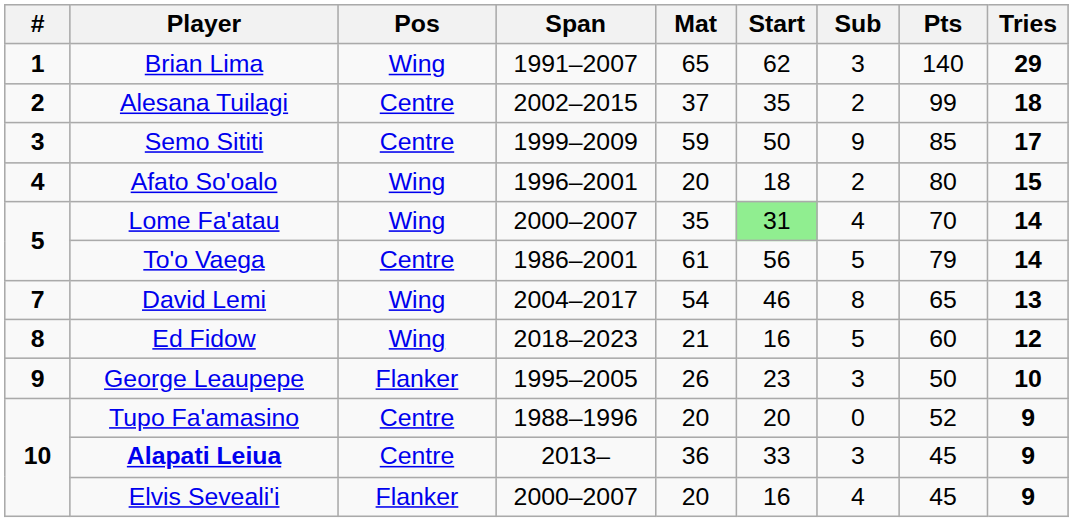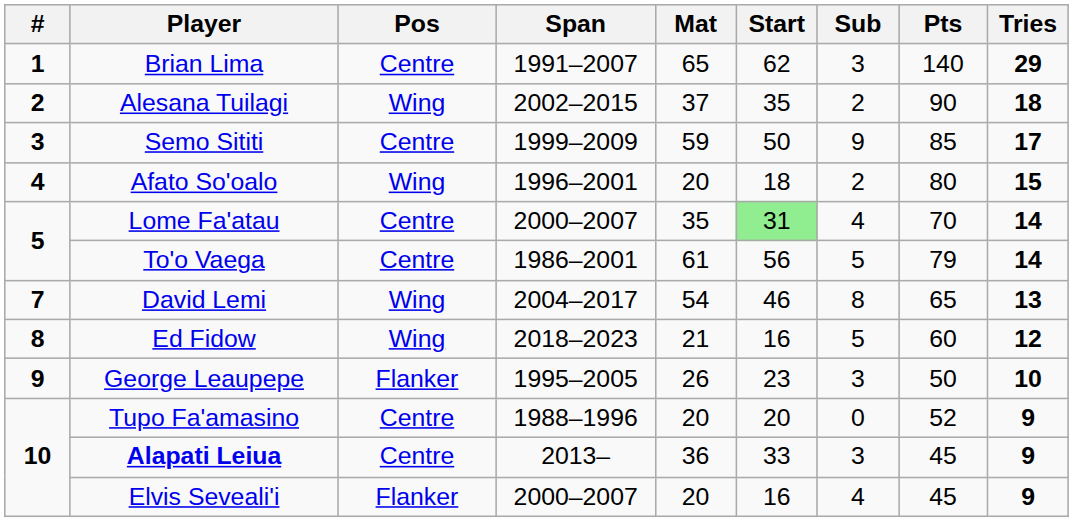 <table class="wikitable" style="font-size:100%; text-align:center;">
 <tr>
 <th style="width:35px;">#</th>
 <th style="width:165px;">Player</th>
 <th style="width:95px;">Pos</th>
 <th style="width:95px;">Span</th>
 <th style="width:45px;">Mat</th>
 <th style="width:45px;">Start</th>
 <th style="width:45px;">Sub</th>
 <th style="width:50px;">Pts</th>
 <th style="width:45px;">Tries</th>
 </tr>
 <tr>
 <td><strong>1</strong></td>
 <td><a href='#'>Brian Lima</a></td>
-<td><a href='#'>Wing</a></td>
+<td><a href='#'>Centre</a></td>
 <td>1991–2007</td>
 <td>65</td>
 <td>62</td>
 <td>3</td>
 <td>140</td>
 <td><strong>29</strong></td>
 </tr>
 <tr>
 <td><strong>2</strong></td>
 <td><a href='#'>Alesana Tuilagi</a></td>
-<td><a href='#'>Centre</a></td>
+<td><a href='#'>Wing</a></td>
 <td>2002–2015</td>
 <td>37</td>
 <td>35</td>
 <td>2</td>
-<td>99</td>
+<td>90</td>
 <td><strong>18</strong></td>
 </tr>
 <tr>
 <td><strong>3</strong></td>
 <td><a href='#'>Semo Sititi</a></td>
 <td><a href='#'>Centre</a></td>
 <td>1999–2009</td>
 <td>59</td>
 <td>50</td>
 <td>9</td>
 <td>85</td>
 <td><strong>17</strong></td>
 </tr>
 <tr>
 <td><strong>4</strong></td>
 <td><a href='#'>Afato So'oalo</a></td>
 <td><a href='#'>Wing</a></td>
 <td>1996–2001</td>
 <td>20</td>
 <td>18</td>
 <td>2</td>
 <td>80</td>
 <td><strong>15</strong></td>
 </tr>
 <tr>
 <td rowspan="2"><strong>5</strong></td>
 <td><a href='#'>Lome Fa'atau</a></td>
-<td><a href='#'>Wing</a></td>
+<td><a href='#'>Centre</a></td>
 <td>2000–2007</td>
 <td>35</td>
 <td style="background: lightgreen;">31</td>
 <td>4</td>
 <td>70</td>
 <td><strong>14</strong></td>
 </tr>
 <tr>
 <td><a href='#'>To'o Vaega</a></td>
 <td><a href='#'>Centre</a></td>
 <td>1986–2001</td>
 <td>61</td>
 <td>56</td>
 <td>5</td>
 <td>79</td>
 <td><strong>14</strong></td>
 </tr>
 <tr>
 <td><strong>7</strong></td>
 <td><a href='#'>David Lemi</a></td>
 <td><a href='#'>Wing</a></td>
 <td>2004–2017</td>
 <td>54</td>
 <td>46</td>
 <td>8</td>
 <td>65</td>
 <td><strong>13</strong></td>
 </tr>
 <tr>
 <td><strong>8</strong></td>
 <td><a href='#'>Ed Fidow</a></td>
 <td><a href='#'>Wing</a></td>
 <td>2018–2023</td>
 <td>21</td>
 <td>16</td>
 <td>5</td>
 <td>60</td>
 <td><strong>12</strong></td>
 </tr>
 <tr>
 <td><strong>9</strong></td>
 <td><a href='#'>George Leaupepe</a></td>
 <td><a href='#'>Flanker</a></td>
 <td>1995–2005</td>
 <td>26</td>
 <td>23</td>
 <td>3</td>
 <td>50</td>
 <td><strong>10</strong></td>
 </tr>
 <tr>
 <td rowspan="3"><strong>10</strong></td>
 <td><a href='#'>Tupo Fa'amasino</a></td>
 <td><a href='#'>Centre</a></td>
 <td>1988–1996</td>
 <td>20</td>
 <td>20</td>
 <td>0</td>
 <td>52</td>
 <td><strong>9</strong></td>
 </tr>
 <tr>
 <td><strong><a href='#'>Alapati Leiua</a></strong></td>
 <td><a href='#'>Centre</a></td>
 <td>2013–</td>
 <td>36</td>
 <td>33</td>
 <td>3</td>
 <td>45</td>
 <td><strong>9</strong></td>
 </tr>
 <tr>
 <td><a href='#'>Elvis Seveali'i</a></td>
 <td><a href='#'>Flanker</a></td>
 <td>2000–2007</td>
 <td>20</td>
 <td>16</td>
 <td>4</td>
 <td>45</td>
 <td><strong>9</strong></td>
 </tr>
 </table>
